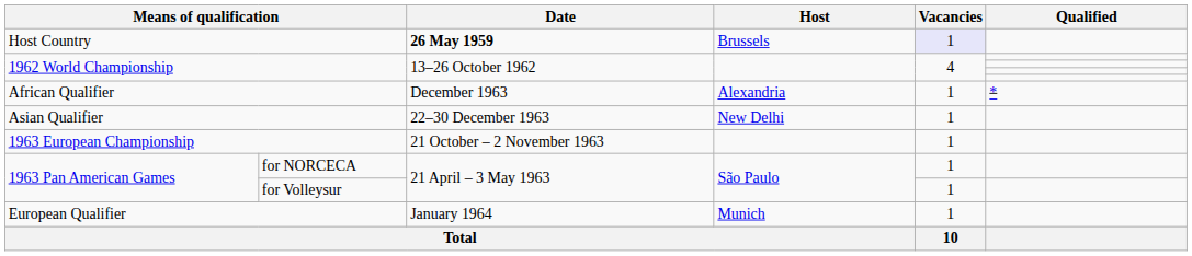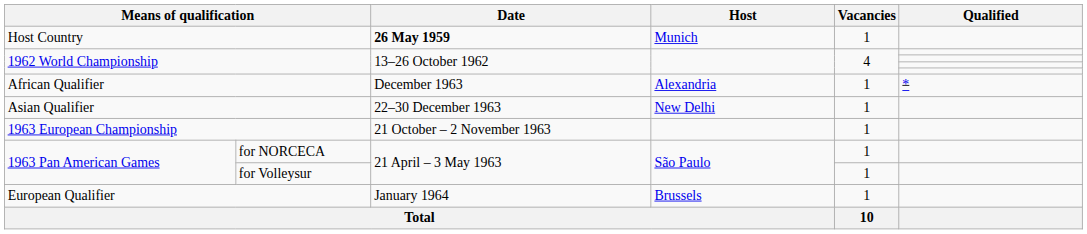 <table class="wikitable">
 <tr>
 <th width=34% colspan="2">Means of qualification</th>
 <th width=26%>Date</th>
 <th width=17%>Host</th>
 <th width=6%>Vacancies</th>
 <th width=17%>Qualified</th>
 </tr>
 <tr>
 <td colspan="2">Host Country</td>
 <td><strong>26 May 1959</strong></td>
-<td> <a href='#'>Brussels</a></td>
-<td align="center" style="background: lavender;">1</td>
+<td> <a href='#'>Munich</a></td>
+<td align="center">1</td>
 <td></td>
 </tr>
 <tr>
 <td colspan="2" rowspan="4"><a href='#'>1962 World Championship</a></td>
 <td rowspan="4">13–26 October 1962</td>
 <td rowspan="4"></td>
 <td rowspan="4" align="center">4</td>
 <td></td>
 </tr>
 <tr>
 <td></td>
 </tr>
 <tr>
 <td></td>
 </tr>
 <tr>
 <td></td>
 </tr>
 <tr>
 <td colspan="2">African Qualifier</td>
 <td>December 1963</td>
 <td> <a href='#'>Alexandria</a></td>
 <td align="center">1</td>
 <td><s><a href='#'>*</a></s></td>
 </tr>
 <tr>
 <td colspan="2">Asian Qualifier</td>
 <td>22–30 December 1963</td>
 <td> <a href='#'>New Delhi</a></td>
 <td align="center">1</td>
 <td></td>
 </tr>
 <tr>
 <td colspan="2"><a href='#'>1963 European Championship</a></td>
 <td>21 October – 2 November 1963</td>
 <td></td>
 <td align="center">1</td>
 <td></td>
 </tr>
 <tr>
 <td rowspan="2"><a href='#'>1963 Pan American Games</a></td>
 <td>for NORCECA</td>
 <td rowspan="2">21 April – 3 May 1963</td>
 <td rowspan="2"> <a href='#'>São Paulo</a></td>
 <td align="center">1</td>
 <td></td>
 </tr>
 <tr>
 <td>for Volleysur</td>
 <td align="center">1</td>
 <td></td>
 </tr>
 <tr>
 <td colspan="2">European Qualifier</td>
 <td>January 1964</td>
-<td> <a href='#'>Munich</a></td>
+<td> <a href='#'>Brussels</a></td>
 <td align="center">1</td>
 <td></td>
 </tr>
 <tr>
 <th colspan="4">Total</th>
 <th>10</th>
 <th></th>
 </tr>
 </table>
